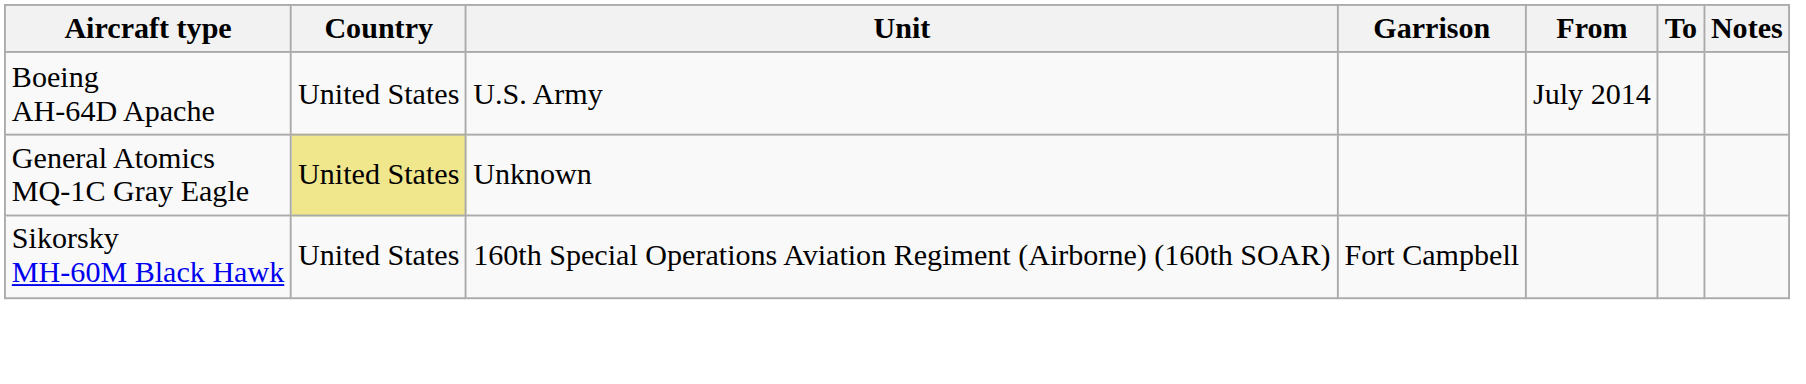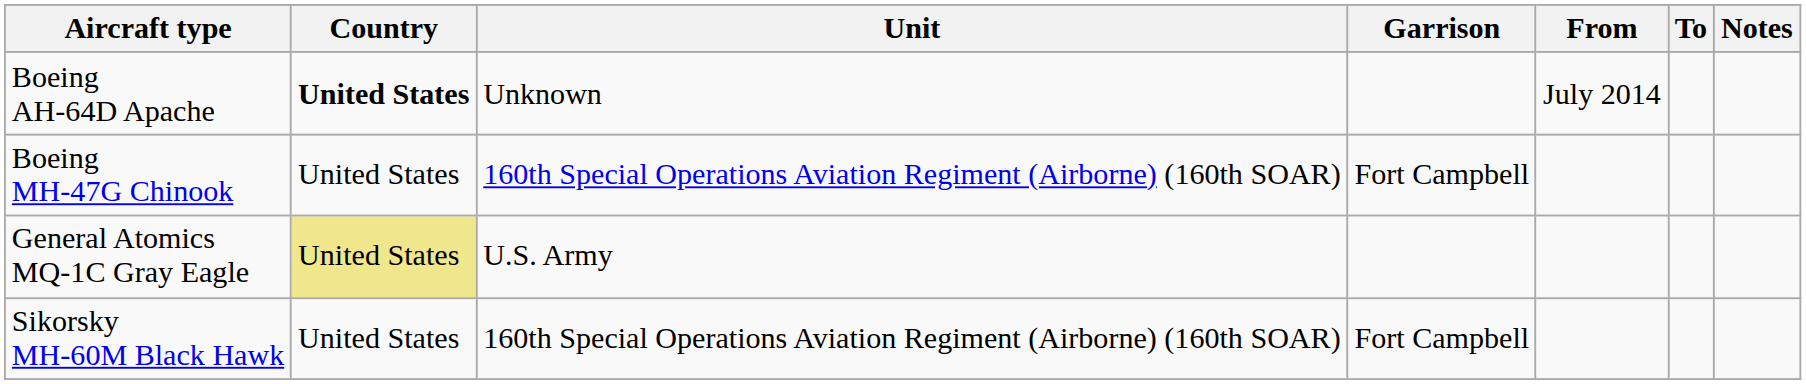 <table class="wikitable">
 <tr>
 <th>Aircraft type</th>
 <th><strong>Country</strong></th>
 <th>Unit</th>
 <th>Garrison</th>
 <th>From</th>
 <th>To</th>
 <th>Notes</th>
 </tr>
 <tr>
 <td>Boeing<br>AH-64D Apache</td>
-<td>United States</td>
-<td>U.S. Army</td>
+<td><strong>United States</strong></td>
+<td>Unknown</td>
 <td></td>
 <td>July 2014</td>
 <td></td>
 <td></td>
 </tr>
 <tr>
+<td>Boeing<br><a href='#'>MH-47G Chinook</a></td>
+<td>United States</td>
+<td><a href='#'>160th Special Operations Aviation Regiment (Airborne)</a> (160th SOAR)</td>
+<td>Fort Campbell</td>
+<td></td>
+<td></td>
+<td></td>
+</tr>
+<tr>
 <td>General Atomics<br>MQ-1C Gray Eagle</td>
 <td style="background: khaki;">United States</td>
-<td>Unknown</td>
+<td>U.S. Army</td>
 <td></td>
 <td></td>
 <td></td>
 <td></td>
 </tr>
 <tr>
 <td>Sikorsky<br><a href='#'>MH-60M Black Hawk</a></td>
 <td>United States</td>
 <td>160th Special Operations Aviation Regiment (Airborne) (160th SOAR)</td>
 <td>Fort Campbell</td>
 <td></td>
 <td></td>
 <td></td>
 </tr>
 </table>
